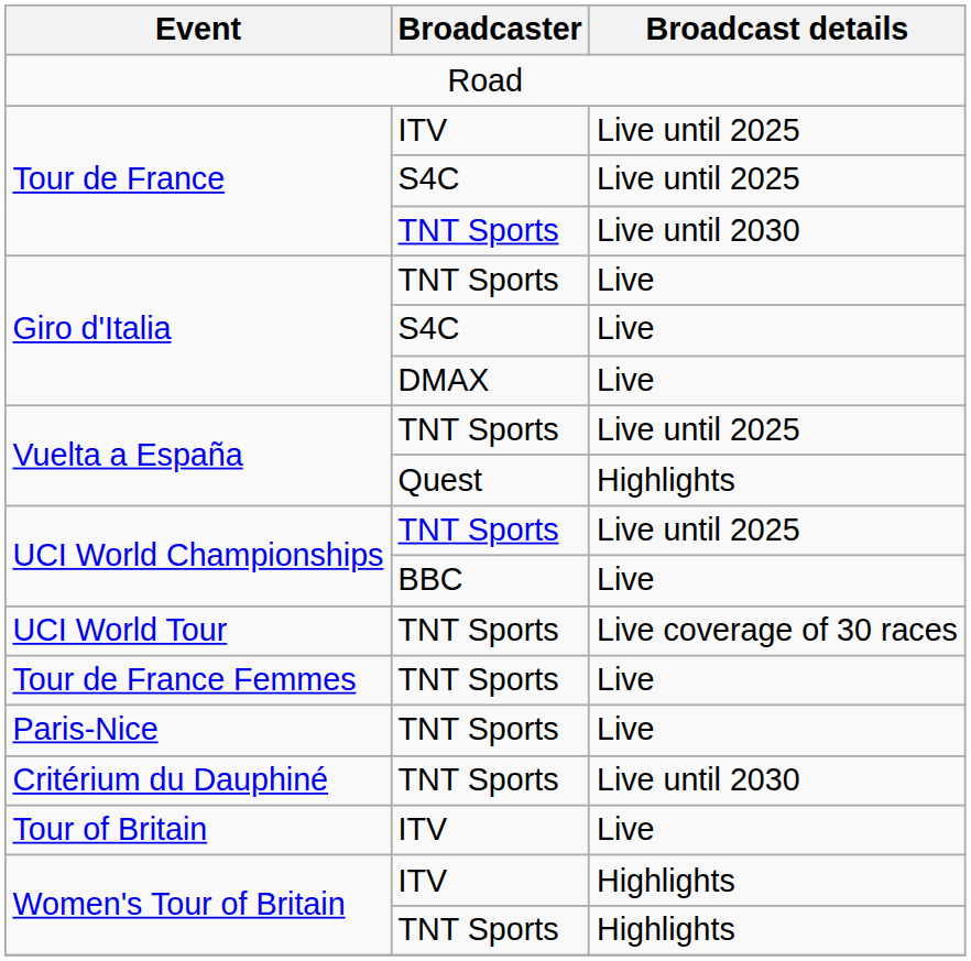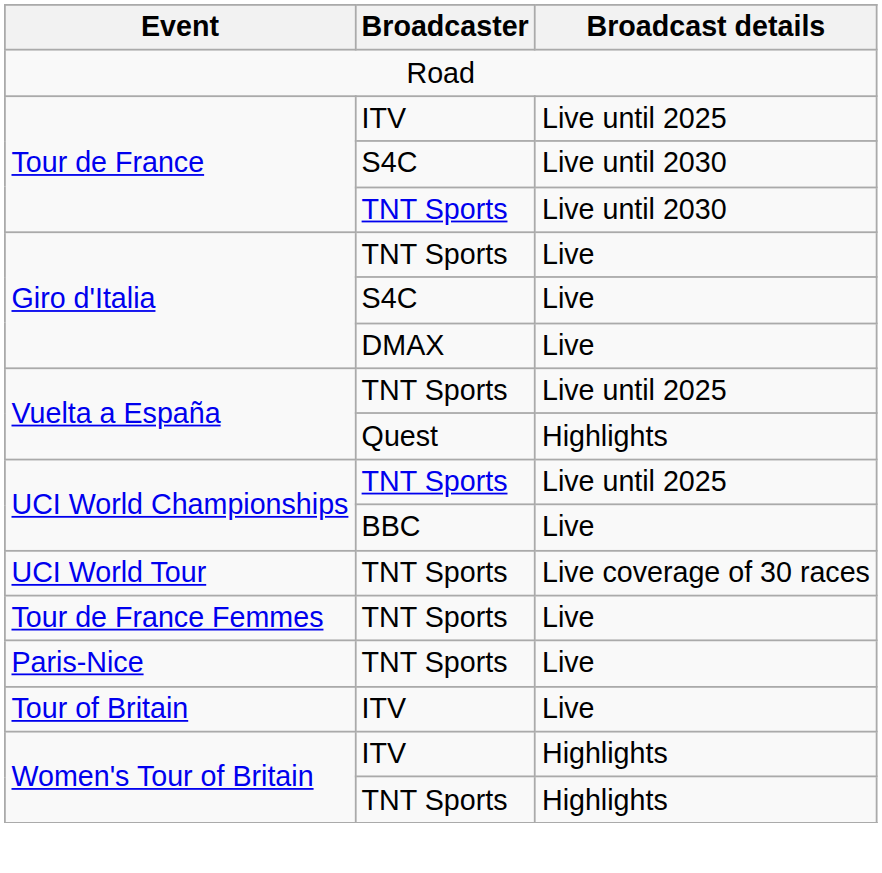 <table class="wikitable sortable">
 <tr>
 <th>Event</th>
 <th>Broadcaster</th>
 <th>Broadcast details</th>
 </tr>
 <tr>
 <td colspan=3 style="text-align: center;">Road</td>
 </tr>
 <tr>
 <td rowspan=3><a href='#'>Tour de France</a></td>
 <td>ITV</td>
 <td>Live until 2025</td>
 </tr>
 <tr>
 <td>S4C</td>
-<td>Live until 2025</td>
+<td>Live until 2030</td>
 </tr>
 <tr>
 <td><a href='#'>TNT Sports</a></td>
 <td>Live until 2030</td>
 </tr>
 <tr>
 <td rowspan=3><a href='#'>Giro d'Italia</a></td>
 <td>TNT Sports</td>
 <td>Live</td>
 </tr>
 <tr>
 <td>S4C</td>
 <td>Live</td>
 </tr>
 <tr>
 <td>DMAX</td>
 <td>Live</td>
 </tr>
 <tr>
 <td rowspan=2><a href='#'>Vuelta a España</a></td>
 <td>TNT Sports</td>
 <td>Live until 2025</td>
 </tr>
 <tr>
 <td>Quest</td>
 <td>Highlights</td>
 </tr>
 <tr>
 <td rowspan=2><a href='#'>UCI World Championships</a></td>
 <td><a href='#'>TNT Sports</a></td>
 <td>Live until 2025</td>
 </tr>
 <tr>
 <td>BBC</td>
 <td>Live</td>
 </tr>
 <tr>
 <td><a href='#'>UCI World Tour</a></td>
 <td>TNT Sports</td>
 <td>Live coverage of 30 races</td>
 </tr>
 <tr>
 <td><a href='#'>Tour de France Femmes</a></td>
 <td>TNT Sports</td>
 <td>Live</td>
 </tr>
 <tr>
 <td rowspan=1><a href='#'>Paris-Nice</a></td>
 <td>TNT Sports</td>
 <td>Live</td>
 </tr>
 <tr>
-<td rowspan=1><a href='#'>Critérium du Dauphiné</a></td>
-<td>TNT Sports</td>
-<td>Live until 2030</td>
-</tr>
-<tr>
 <td rowspan=1><a href='#'>Tour of Britain</a></td>
 <td>ITV</td>
 <td>Live</td>
 </tr>
 <tr>
 <td rowspan=2><a href='#'>Women's Tour of Britain</a></td>
 <td>ITV</td>
 <td>Highlights</td>
 </tr>
 <tr>
 <td>TNT Sports</td>
 <td>Highlights</td>
 </tr>
 <tr>
 </tr>
 </table>
